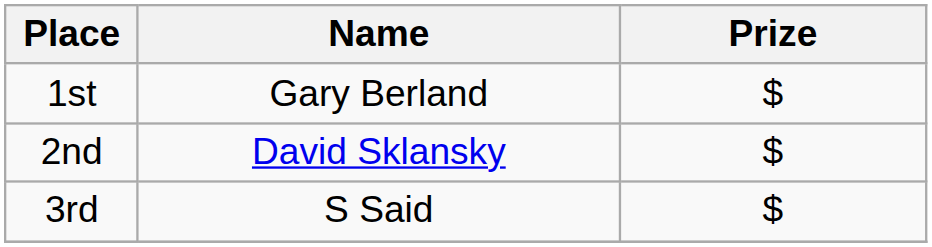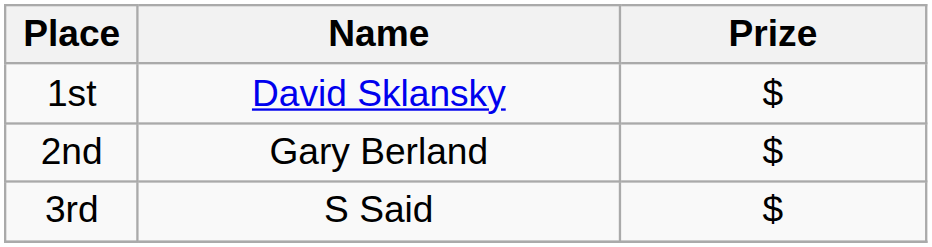 <table class="wikitable">
 <tr>
 <th width="50">Place</th>
 <th width="200">Name</th>
 <th width="125">Prize</th>
 </tr>
 <tr>
 <td align = "center">1st</td>
-<td align = "center">Gary Berland</td>
+<td align = "center"><a href='#'>David Sklansky</a></td>
 <td align = "center">$</td>
 </tr>
 <tr>
 <td align = "center">2nd</td>
-<td align = "center"><a href='#'>David Sklansky</a></td>
+<td align = "center">Gary Berland</td>
 <td align = "center">$</td>
 </tr>
 <tr>
 <td align = "center">3rd</td>
 <td align = "center">S Said</td>
 <td align = "center">$</td>
 </tr>
 <tr>
 </tr>
 </table>
